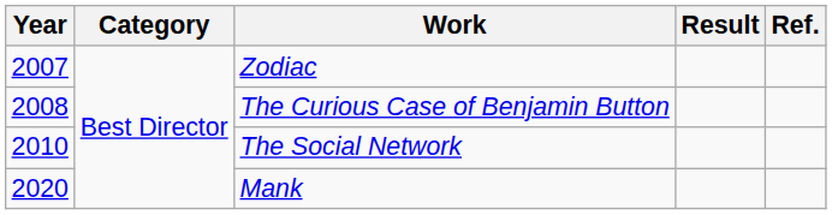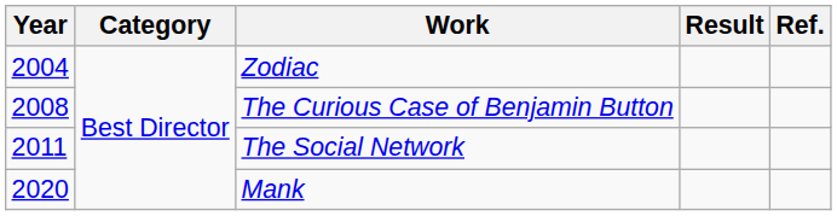 <table class="wikitable plainrowheaders">
 <tr>
 <th scope="col">Year</th>
 <th scope="col">Category</th>
 <th scope="col">Work</th>
 <th scope="col">Result</th>
 <th scope="col">Ref.</th>
 </tr>
 <tr>
-<td><a href='#'>2007</a></td>
+<td><a href='#'>2004</a></td>
 <td rowspan=4 style="text-align:center"><a href='#'>Best Director</a></td>
 <td><em><a href='#'>Zodiac</a></em></td>
 <td></td>
 <td></td>
 </tr>
 <tr>
 <td><a href='#'>2008</a></td>
 <td><em><a href='#'>The Curious Case of Benjamin Button</a></em></td>
 <td></td>
 <td></td>
 </tr>
 <tr>
-<td><a href='#'>2010</a></td>
+<td><a href='#'>2011</a></td>
 <td><em><a href='#'>The Social Network</a></em></td>
 <td></td>
 <td></td>
 </tr>
 <tr>
 <td><a href='#'>2020</a></td>
 <td><em><a href='#'>Mank</a></em></td>
 <td></td>
 <td></td>
 </tr>
 </table>
